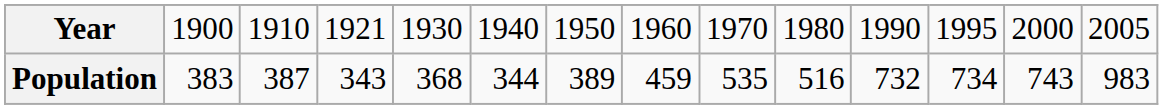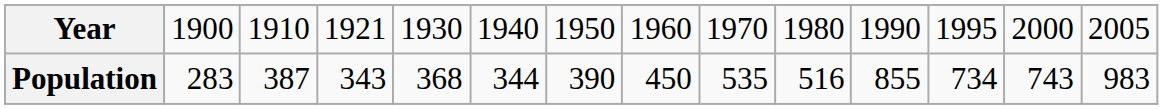 <table class="wikitable" style="text-align:right;">
 <tr>
 <th>Year</th>
 <td>1900</td>
 <td>1910</td>
 <td>1921</td>
 <td>1930</td>
 <td>1940</td>
 <td>1950</td>
 <td>1960</td>
 <td>1970</td>
 <td>1980</td>
 <td>1990</td>
 <td>1995</td>
 <td>2000</td>
 <td>2005</td>
 </tr>
 <tr>
 <th>Population</th>
-<td>383</td>
+<td>283</td>
 <td>387</td>
 <td>343</td>
 <td>368</td>
 <td>344</td>
-<td>389</td>
-<td>459</td>
+<td>390</td>
+<td>450</td>
 <td>535</td>
 <td>516</td>
-<td>732</td>
+<td>855</td>
 <td>734</td>
 <td>743</td>
 <td>983</td>
 </tr>
 </table>
